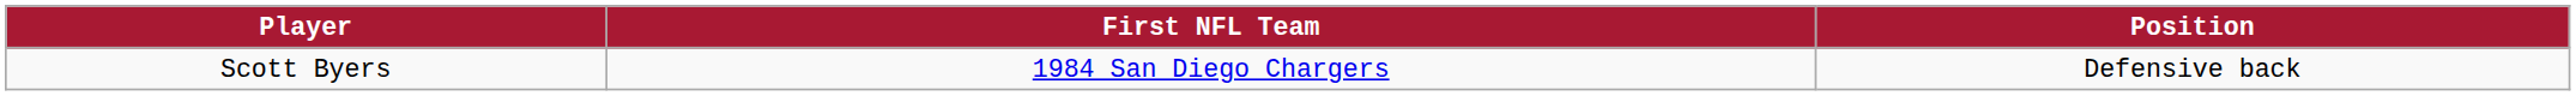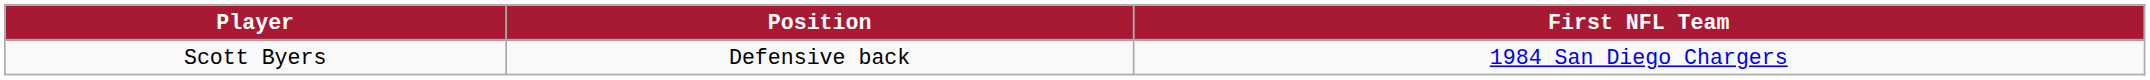 <table class="wikitable" width="65%">
 <tr align="center" style="background:#A81933;color:#FFFFFF;">
 <td><strong>Player</strong></td>
+<td><strong>Position</strong></td>
 <td><strong>First NFL Team</strong></td>
-<td><strong>Position</strong></td>
 </tr>
 <tr align="center" bgcolor="">
 <td>Scott Byers</td>
+<td>Defensive back</td>
 <td><a href='#'>1984 San Diego Chargers</a></td>
-<td>Defensive back</td>
 </tr>
 </table>
